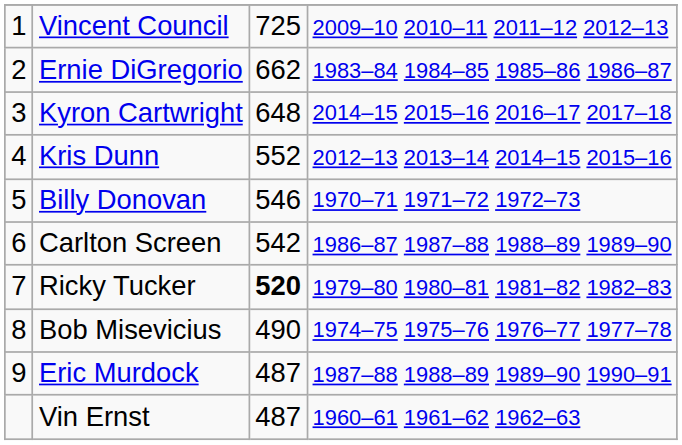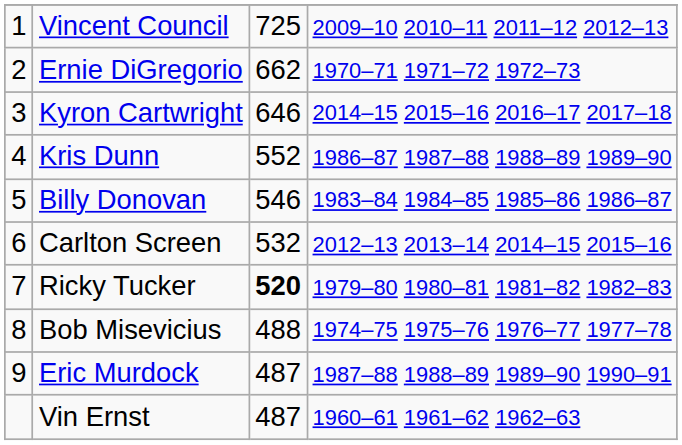 <table class="wikitable">
 <tr>
 </tr>
 <tr>
 <td>1</td>
 <td><a href='#'>Vincent Council</a></td>
 <td>725</td>
 <td style="font-size:80%;"><a href='#'>2009–10</a> <a href='#'>2010–11</a> <a href='#'>2011–12</a> <a href='#'>2012–13</a></td>
 </tr>
 <tr>
 <td>2</td>
 <td><a href='#'>Ernie DiGregorio</a></td>
 <td>662</td>
-<td style="font-size:80%;"><a href='#'>1983–84</a> <a href='#'>1984–85</a> <a href='#'>1985–86</a> <a href='#'>1986–87</a></td>
+<td style="font-size:80%;"><a href='#'>1970–71</a> <a href='#'>1971–72</a> <a href='#'>1972–73</a></td>
 </tr>
 <tr>
 <td>3</td>
 <td><a href='#'>Kyron Cartwright</a></td>
-<td>648</td>
+<td>646</td>
 <td style="font-size:80%;"><a href='#'>2014–15</a> <a href='#'>2015–16</a> <a href='#'>2016–17</a> <a href='#'>2017–18</a></td>
 </tr>
 <tr>
 <td>4</td>
 <td><a href='#'>Kris Dunn</a></td>
 <td>552</td>
-<td style="font-size:80%;"><a href='#'>2012–13</a> <a href='#'>2013–14</a> <a href='#'>2014–15</a> <a href='#'>2015–16</a></td>
+<td style="font-size:80%;"><a href='#'>1986–87</a> <a href='#'>1987–88</a> <a href='#'>1988–89</a> <a href='#'>1989–90</a></td>
 </tr>
 <tr>
 <td>5</td>
 <td><a href='#'>Billy Donovan</a></td>
 <td>546</td>
-<td style="font-size:80%;"><a href='#'>1970–71</a> <a href='#'>1971–72</a> <a href='#'>1972–73</a></td>
+<td style="font-size:80%;"><a href='#'>1983–84</a> <a href='#'>1984–85</a> <a href='#'>1985–86</a> <a href='#'>1986–87</a></td>
 </tr>
 <tr>
 <td>6</td>
 <td>Carlton Screen</td>
-<td>542</td>
-<td style="font-size:80%;"><a href='#'>1986–87</a> <a href='#'>1987–88</a> <a href='#'>1988–89</a> <a href='#'>1989–90</a></td>
+<td>532</td>
+<td style="font-size:80%;"><a href='#'>2012–13</a> <a href='#'>2013–14</a> <a href='#'>2014–15</a> <a href='#'>2015–16</a></td>
 </tr>
 <tr>
 <td>7</td>
 <td>Ricky Tucker</td>
 <td><strong>520</strong></td>
 <td style="font-size:80%;"><a href='#'>1979–80</a> <a href='#'>1980–81</a> <a href='#'>1981–82</a> <a href='#'>1982–83</a></td>
 </tr>
 <tr>
 <td>8</td>
 <td>Bob Misevicius</td>
-<td>490</td>
+<td>488</td>
 <td style="font-size:80%;"><a href='#'>1974–75</a> <a href='#'>1975–76</a> <a href='#'>1976–77</a> <a href='#'>1977–78</a></td>
 </tr>
 <tr>
 <td>9</td>
 <td><a href='#'>Eric Murdock</a></td>
 <td>487</td>
 <td style="font-size:80%;"><a href='#'>1987–88</a> <a href='#'>1988–89</a> <a href='#'>1989–90</a> <a href='#'>1990–91</a></td>
 </tr>
 <tr>
 <td></td>
 <td>Vin Ernst</td>
 <td>487</td>
 <td style="font-size:80%;"><a href='#'>1960–61</a> <a href='#'>1961–62</a> <a href='#'>1962–63</a></td>
 </tr>
 </table>
